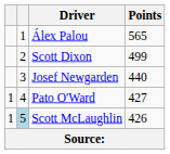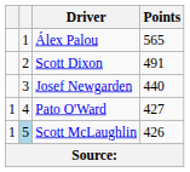 <table class="wikitable" style="font-size: 95%;">
 <tr>
 <th scope="col"></th>
 <th scope="col"></th>
 <th scope="col">Driver</th>
 <th scope="col">Points</th>
 </tr>
 <tr>
 <td align="left"></td>
 <td align="center">1</td>
 <td> <a href='#'>Álex Palou</a></td>
 <td align="left">565</td>
 </tr>
 <tr>
 <td align="left"></td>
 <td align="center">2</td>
 <td> <a href='#'>Scott Dixon</a></td>
-<td align="left">499</td>
+<td align="left">491</td>
 </tr>
 <tr>
 <td align="left"></td>
 <td align="center">3</td>
 <td> <a href='#'>Josef Newgarden</a></td>
 <td align="left">440</td>
 </tr>
 <tr>
 <td align="left"> 1</td>
 <td align="center">4</td>
 <td> <a href='#'>Pato O'Ward</a></td>
 <td align="left">427</td>
 </tr>
 <tr>
 <td align="left"> 1</td>
 <td align="center" style="background: lightblue;">5</td>
 <td> <a href='#'>Scott McLaughlin</a></td>
 <td align="left">426</td>
 </tr>
 <tr>
 <th colspan=4>Source:</th>
 </tr>
 </table>
